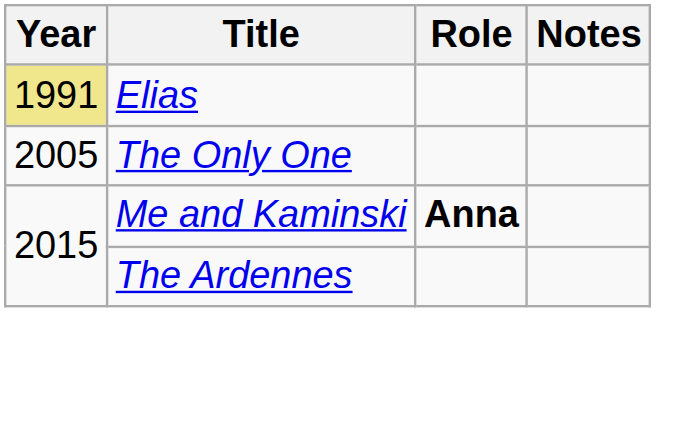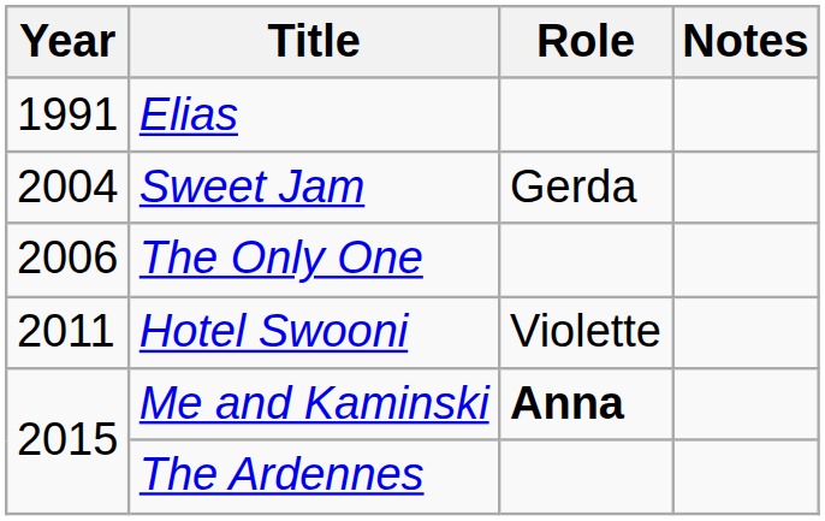 <table class="wikitable sortable">
 <tr>
 <th>Year</th>
 <th>Title</th>
 <th>Role</th>
 <th class="unsortable">Notes</th>
 </tr>
 <tr>
-<td style="background: khaki;">1991</td>
+<td>1991</td>
 <td><em><a href='#'>Elias</a></em></td>
 <td></td>
 <td></td>
 </tr>
 <tr>
-<td>2005</td>
+<td>2004</td>
+<td><em><a href='#'>Sweet Jam</a></em></td>
+<td>Gerda</td>
+<td></td>
+</tr>
+<tr>
+<td>2006</td>
 <td><em><a href='#'>The Only One</a></em></td>
 <td></td>
+<td></td>
+</tr>
+<tr>
+<td>2011</td>
+<td><em><a href='#'>Hotel Swooni</a></em></td>
+<td>Violette</td>
 <td></td>
 </tr>
 <tr>
 <td rowspan=2>2015</td>
 <td><em><a href='#'>Me and Kaminski</a></em></td>
 <td><strong>Anna</strong></td>
 <td></td>
 </tr>
 <tr>
 <td><em><a href='#'>The Ardennes</a></em></td>
 <td></td>
 <td></td>
 </tr>
 </table>
